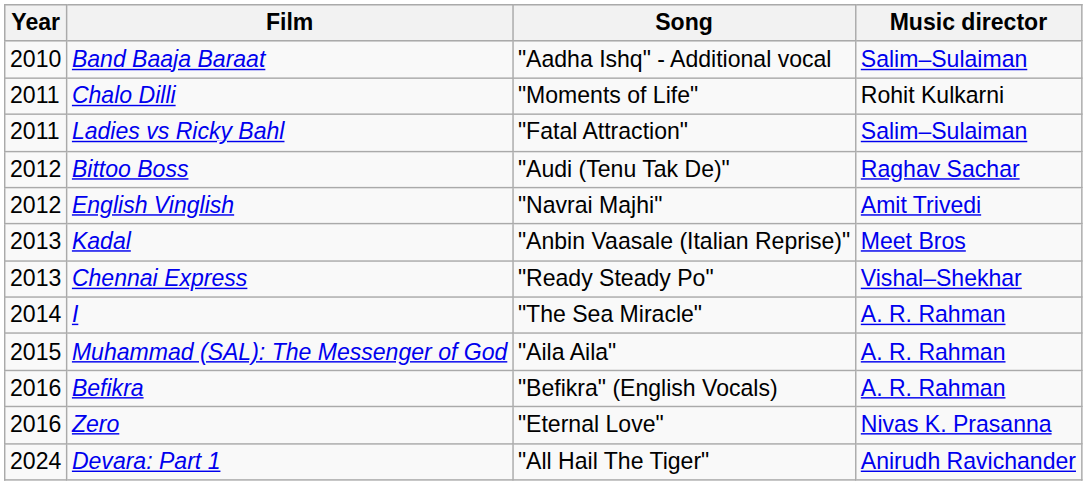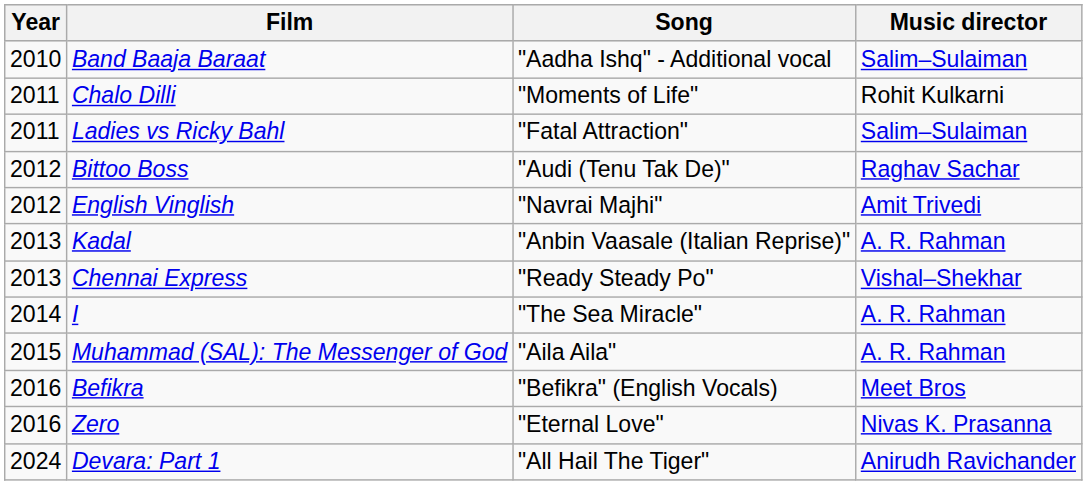 <table class="wikitable">
 <tr style="background:#ccc; text-align:center;">
 <th>Year</th>
 <th>Film</th>
 <th>Song</th>
 <th>Music director</th>
 </tr>
 <tr>
 <td>2010</td>
 <td><em><a href='#'>Band Baaja Baraat</a></em></td>
 <td>"Aadha Ishq" - Additional vocal</td>
 <td><a href='#'>Salim–Sulaiman</a></td>
 </tr>
 <tr>
 <td>2011</td>
 <td><em><a href='#'>Chalo Dilli</a></em></td>
 <td>"Moments of Life"</td>
 <td>Rohit Kulkarni</td>
 </tr>
 <tr>
 <td>2011</td>
 <td><em><a href='#'>Ladies vs Ricky Bahl</a></em></td>
 <td>"Fatal Attraction"</td>
 <td><a href='#'>Salim–Sulaiman</a></td>
 </tr>
 <tr>
 <td>2012</td>
 <td><em><a href='#'>Bittoo Boss</a></em></td>
 <td>"Audi (Tenu Tak De)"</td>
 <td><a href='#'>Raghav Sachar</a></td>
 </tr>
 <tr>
 <td>2012</td>
 <td><em><a href='#'>English Vinglish</a></em></td>
 <td>"Navrai Majhi"</td>
 <td><a href='#'>Amit Trivedi</a></td>
 </tr>
 <tr>
 <td>2013</td>
 <td><em><a href='#'>Kadal</a></em></td>
 <td>"Anbin Vaasale (Italian Reprise)"</td>
-<td><a href='#'>Meet Bros</a></td>
+<td><a href='#'>A. R. Rahman</a></td>
 </tr>
 <tr>
 <td>2013</td>
 <td><em><a href='#'>Chennai Express</a></em></td>
 <td>"Ready Steady Po"</td>
 <td><a href='#'>Vishal–Shekhar</a></td>
 </tr>
 <tr>
 <td>2014</td>
 <td><em><a href='#'>I</a></em></td>
 <td>"The Sea Miracle"</td>
 <td><a href='#'>A. R. Rahman</a></td>
 </tr>
 <tr>
 <td>2015</td>
 <td><em><a href='#'>Muhammad (SAL): The Messenger of God</a></em></td>
 <td>"Aila Aila"</td>
 <td><a href='#'>A. R. Rahman</a></td>
 </tr>
 <tr>
 <td>2016</td>
 <td><em><a href='#'>Befikra</a></em></td>
 <td>"Befikra" (English Vocals)</td>
-<td><a href='#'>A. R. Rahman</a></td>
+<td><a href='#'>Meet Bros</a></td>
 </tr>
 <tr>
 <td>2016</td>
 <td><em><a href='#'>Zero</a></em></td>
 <td>"Eternal Love"</td>
 <td><a href='#'>Nivas K. Prasanna</a></td>
 </tr>
 <tr>
 <td>2024</td>
 <td><em><a href='#'>Devara: Part 1</a></em></td>
 <td>"All Hail The Tiger"</td>
 <td><a href='#'>Anirudh Ravichander</a></td>
 </tr>
 </table>
